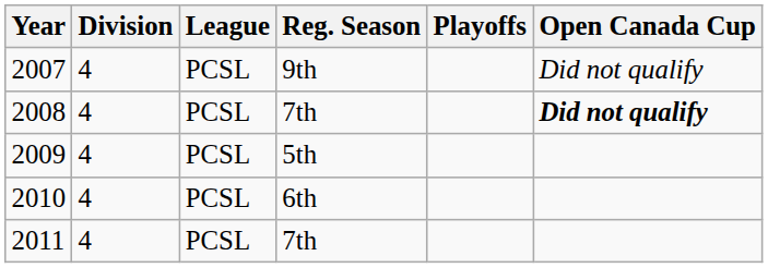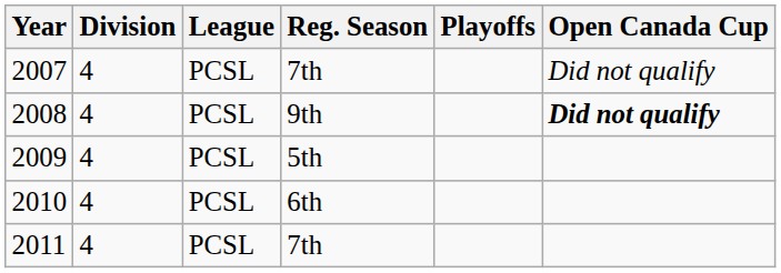 <table class="wikitable">
 <tr>
 <th>Year</th>
 <th>Division</th>
 <th>League</th>
 <th>Reg. Season</th>
 <th>Playoffs</th>
 <th>Open Canada Cup</th>
 </tr>
 <tr>
 <td>2007</td>
 <td>4</td>
 <td>PCSL</td>
-<td>9th</td>
+<td>7th</td>
 <td></td>
 <td><em>Did not qualify</em></td>
 </tr>
 <tr>
 <td>2008</td>
 <td>4</td>
 <td>PCSL</td>
-<td>7th</td>
+<td>9th</td>
 <td></td>
 <td><strong><em>Did not qualify</em></strong></td>
 </tr>
 <tr>
 <td>2009</td>
 <td>4</td>
 <td>PCSL</td>
 <td>5th</td>
 <td></td>
 <td></td>
 </tr>
 <tr>
 <td>2010</td>
 <td>4</td>
 <td>PCSL</td>
 <td>6th</td>
 <td></td>
 <td></td>
 </tr>
 <tr>
 <td>2011</td>
 <td>4</td>
 <td>PCSL</td>
 <td>7th</td>
 <td></td>
 <td></td>
 </tr>
 </table>
